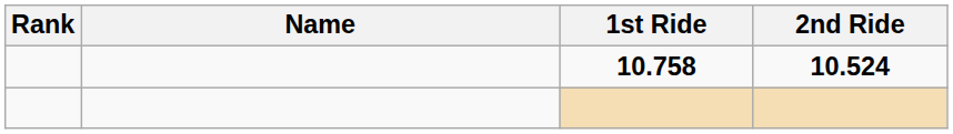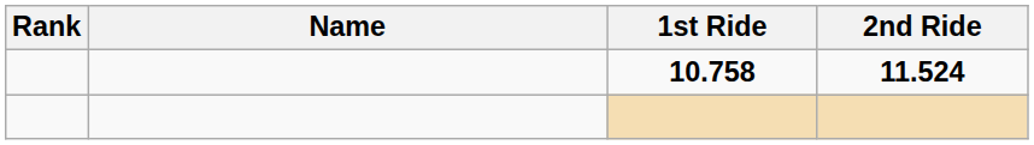 <table class="wikitable" style="text-align:center;">
 <tr>
 <th>Rank</th>
 <th style="width:18em">Name</th>
 <th style="width:7em">1st Ride</th>
 <th style="width:7em">2nd Ride</th>
 </tr>
 <tr>
 <td></td>
 <td align=left><br><em></em></td>
 <td><strong>10.758</strong></td>
-<td><strong>10.524</strong></td>
+<td><strong>11.524</strong></td>
 </tr>
 <tr>
 <td></td>
 <td align=left><br><em></em></td>
 <td bgcolor=wheat></td>
 <td bgcolor=wheat></td>
 </tr>
 </table>
